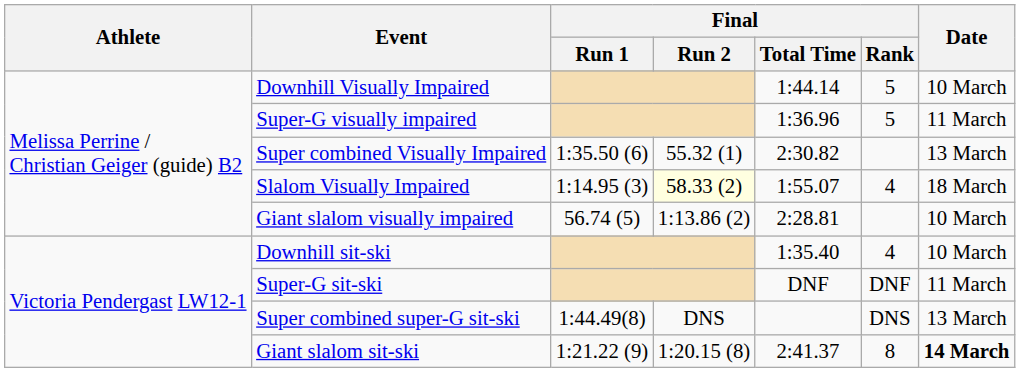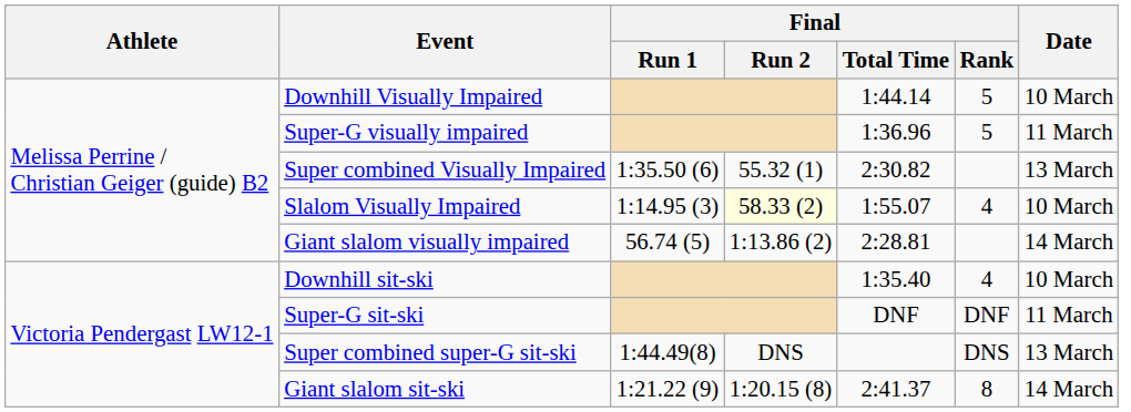 <table class="wikitable">
 <tr>
 <th rowspan="2">Athlete</th>
 <th rowspan="2">Event</th>
 <th colspan="4">Final</th>
 <th rowspan="2">Date</th>
 </tr>
 <tr>
 <th>Run 1</th>
 <th>Run 2</th>
 <th>Total Time</th>
 <th>Rank</th>
 </tr>
 <tr style="text-align:center;">
 <td style="text-align:left;" rowspan="5"><a href='#'>Melissa Perrine</a> / <br> <a href='#'>Christian Geiger</a> (guide) <a href='#'>B2</a></td>
 <td align="left"><a href='#'>Downhill Visually Impaired</a></td>
 <td colspan="2" style="background:wheat;"></td>
 <td>1:44.14</td>
 <td>5</td>
 <td>10 March</td>
 </tr>
 <tr style="text-align:center;">
 <td align="left"><a href='#'>Super-G visually impaired</a></td>
 <td colspan="2" style="background:wheat;"></td>
 <td>1:36.96</td>
 <td>5</td>
 <td>11 March</td>
 </tr>
 <tr style="text-align:center;">
 <td align="left"><a href='#'>Super combined Visually Impaired</a></td>
 <td>1:35.50 (6)</td>
 <td>55.32 (1)</td>
 <td>2:30.82</td>
 <td></td>
 <td>13 March</td>
 </tr>
 <tr style="text-align:center;">
 <td align="left"><a href='#'>Slalom Visually Impaired</a></td>
 <td>1:14.95 (3)</td>
 <td style="background: lightyellow;">58.33 (2)</td>
 <td>1:55.07</td>
 <td>4</td>
-<td>18 March</td>
+<td>10 March</td>
 </tr>
 <tr style="text-align:center;">
 <td align="left"><a href='#'>Giant slalom visually impaired</a></td>
 <td>56.74 (5)</td>
 <td>1:13.86 (2)</td>
 <td>2:28.81</td>
 <td></td>
-<td>10 March</td>
+<td>14 March</td>
 </tr>
 <tr style="text-align:center;">
 <td style="text-align:left;" rowspan="4"><a href='#'>Victoria Pendergast</a> <a href='#'>LW12-1</a></td>
 <td align="left"><a href='#'>Downhill sit-ski</a></td>
 <td colspan="2" style="background:wheat;"></td>
 <td>1:35.40</td>
 <td>4</td>
 <td>10 March</td>
 </tr>
 <tr style="text-align:center;">
 <td align="left"><a href='#'>Super-G sit-ski</a></td>
 <td colspan="2" style="background:wheat;"></td>
 <td>DNF</td>
 <td>DNF</td>
 <td>11 March</td>
 </tr>
 <tr style="text-align:center;">
 <td align="left"><a href='#'>Super combined super-G sit-ski</a></td>
 <td>1:44.49(8)</td>
 <td>DNS</td>
 <td></td>
 <td>DNS</td>
 <td>13 March</td>
 </tr>
 <tr style="text-align:center;">
 <td align="left"><a href='#'>Giant slalom sit-ski</a></td>
 <td>1:21.22 (9)</td>
 <td>1:20.15  (8)</td>
 <td>2:41.37</td>
 <td>8</td>
-<td><strong>14 March</strong></td>
+<td>14 March</td>
 </tr>
 </table>
